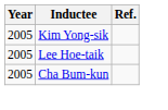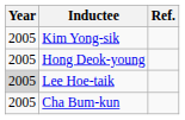 <table class="wikitable" style="text-align:left">
 <tr>
 <th scope="col">Year</th>
 <th scope="col">Inductee</th>
 <th scope="col">Ref.</th>
 </tr>
 <tr>
 <td>2005</td>
 <td><a href='#'>Kim Yong-sik</a></td>
 <td></td>
 </tr>
 <tr>
 <td>2005</td>
+<td><a href='#'>Hong Deok-young</a></td>
+<td></td>
+</tr>
+<tr>
+<td style="background: lightgrey;">2005</td>
 <td><a href='#'>Lee Hoe-taik</a></td>
 <td></td>
 </tr>
 <tr>
 <td>2005</td>
 <td><a href='#'>Cha Bum-kun</a></td>
 <td></td>
 </tr>
 </table>
